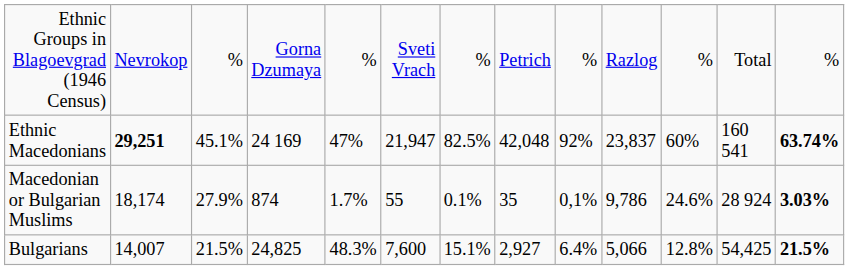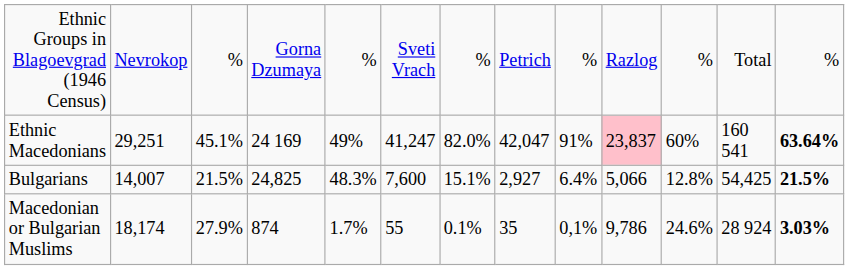 <table width=80% class="wikitable" style="text-align:center" align="center">
 <tr align=right>
 <td>Ethnic Groups in <a href='#'>Blagoevgrad</a> (1946 Census)</td>
 <td><a href='#'>Nevrokop</a></td>
 <td>%</td>
 <td><a href='#'>Gorna Dzumaya</a></td>
 <td>%</td>
 <td><a href='#'>Sveti Vrach</a></td>
 <td>%</td>
 <td><a href='#'>Petrich</a></td>
 <td>%</td>
 <td><a href='#'>Razlog</a></td>
 <td>%</td>
 <td>Total</td>
 <td>%</td>
 </tr>
 <tr align=left>
 <td>Ethnic Macedonians</td>
-<td><strong>29,251</strong></td>
+<td>29,251</td>
 <td>45.1%</td>
 <td>24 169</td>
-<td>47%</td>
-<td>21,947</td>
-<td>82.5%</td>
-<td>42,048</td>
-<td>92%</td>
-<td>23,837</td>
+<td>49%</td>
+<td>41,247</td>
+<td>82.0%</td>
+<td>42,047</td>
+<td>91%</td>
+<td style="background: pink;">23,837</td>
 <td>60%</td>
 <td>160 541</td>
-<td><strong>63.74%</strong></td>
+<td><strong>63.64%</strong></td>
+</tr>
+<tr align=left>
+<td>Bulgarians</td>
+<td>14,007</td>
+<td>21.5%</td>
+<td>24,825</td>
+<td>48.3%</td>
+<td>7,600</td>
+<td>15.1%</td>
+<td>2,927</td>
+<td>6.4%</td>
+<td>5,066</td>
+<td>12.8%</td>
+<td>54,425</td>
+<td><strong>21.5%</strong></td>
 </tr>
 <tr align=left>
 <td>Macedonian or Bulgarian Muslims</td>
 <td>18,174</td>
 <td>27.9%</td>
 <td>874</td>
 <td>1.7%</td>
 <td>55</td>
 <td>0.1%</td>
 <td>35</td>
 <td>0,1%</td>
 <td>9,786</td>
 <td>24.6%</td>
 <td>28 924</td>
 <td><strong>3.03%</strong></td>
 </tr>
-<tr align=left>
-<td>Bulgarians</td>
-<td>14,007</td>
-<td>21.5%</td>
-<td>24,825</td>
-<td>48.3%</td>
-<td>7,600</td>
-<td>15.1%</td>
-<td>2,927</td>
-<td>6.4%</td>
-<td>5,066</td>
-<td>12.8%</td>
-<td>54,425</td>
-<td><strong>21.5%</strong></td>
-</tr>
 </table>
